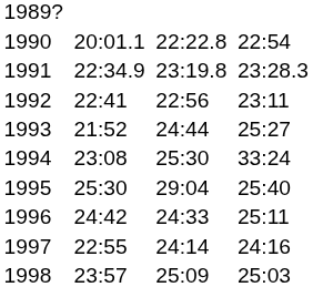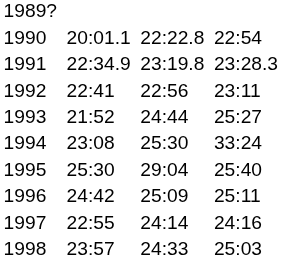 <table>
 <tr>
 <td>1989?</td>
 <td></td>
 <td></td>
 <td></td>
 <td></td>
 <td></td>
 <td></td>
 </tr>
 <tr>
 <td>1990</td>
 <td></td>
 <td>20:01.1</td>
 <td></td>
 <td>22:22.8</td>
 <td></td>
 <td>22:54</td>
 </tr>
 <tr>
 <td>1991</td>
 <td></td>
 <td>22:34.9</td>
 <td></td>
 <td>23:19.8</td>
 <td></td>
 <td>23:28.3</td>
 </tr>
 <tr>
 <td>1992</td>
 <td></td>
 <td>22:41</td>
 <td></td>
 <td>22:56</td>
 <td></td>
 <td>23:11</td>
 </tr>
 <tr>
 <td>1993</td>
 <td></td>
 <td>21:52</td>
 <td></td>
 <td>24:44</td>
 <td></td>
 <td>25:27</td>
 </tr>
 <tr>
 <td>1994</td>
 <td></td>
 <td>23:08</td>
 <td></td>
 <td>25:30</td>
 <td></td>
 <td>33:24</td>
 </tr>
 <tr>
 <td>1995</td>
 <td></td>
 <td>25:30</td>
 <td></td>
 <td>29:04</td>
 <td></td>
 <td>25:40</td>
 </tr>
 <tr>
 <td>1996</td>
 <td></td>
 <td>24:42</td>
 <td></td>
-<td>24:33</td>
+<td>25:09</td>
 <td></td>
 <td>25:11</td>
 </tr>
 <tr>
 <td>1997</td>
 <td></td>
 <td>22:55</td>
 <td></td>
 <td>24:14</td>
 <td></td>
 <td>24:16</td>
 </tr>
 <tr>
 <td>1998</td>
 <td></td>
 <td>23:57</td>
 <td></td>
-<td>25:09</td>
+<td>24:33</td>
 <td></td>
 <td>25:03</td>
 </tr>
 </table>
